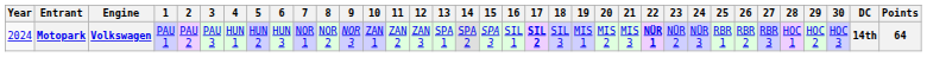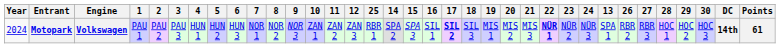 <table class="wikitable" style="text-align:center; font-size:85%">
 <tr>
 <th>Year</th>
 <th>Entrant</th>
 <th>Engine</th>
 <th>1</th>
 <th>2</th>
 <th>3</th>
 <th>4</th>
 <th>5</th>
 <th>6</th>
 <th>7</th>
 <th>8</th>
 <th>9</th>
 <th>10</th>
 <th>11</th>
 <th>12</th>
-<th>13</th>
+<th>25</th>
 <th>14</th>
 <th>15</th>
 <th>16</th>
 <th>17</th>
 <th>18</th>
 <th>19</th>
 <th>20</th>
 <th>21</th>
 <th>22</th>
 <th>23</th>
 <th>24</th>
-<th>25</th>
+<th>13</th>
 <th>26</th>
 <th>27</th>
 <th>28</th>
 <th>29</th>
 <th>30</th>
 <th>DC</th>
 <th>Points</th>
 </tr>
 <tr>
 <td><a href='#'>2024</a></td>
 <th><a href='#'>Motopark</a></th>
 <th><a href='#'>Volkswagen</a></th>
 <td style="background:#CFCFFF;"><a href='#'>PAU<br>1</a><br></td>
 <td style="background:#EFCFFF;"><a href='#'>PAU<br>2</a><br></td>
 <td style="background:#DFFFDF;"><a href='#'>PAU<br>3</a><br></td>
 <td style="background:#DFFFDF;"><a href='#'>HUN<br>1</a><br></td>
 <td style="background:#CFCFFF;"><a href='#'>HUN<br>2</a><br></td>
 <td style="background:#DFFFDF;"><a href='#'>HUN<br>3</a><br></td>
 <td style="background:#CFCFFF;"><a href='#'>NOR<br>1</a><br></td>
 <td style="background:#DFFFDF;"><a href='#'>NOR<br>2</a><br></td>
 <td style="background:#CFCFFF;"><em><a href='#'>NOR<br>3</a></em><br></td>
 <td style="background:#CFCFFF;"><a href='#'>ZAN<br>1</a><br></td>
 <td style="background:#DFFFDF;"><a href='#'>ZAN<br>2</a><br></td>
 <td style="background:#DFFFDF;"><a href='#'>ZAN<br>3</a><br></td>
-<td style="background:#DFFFDF;"><a href='#'>SPA<br>1</a><br></td>
+<td style="background:#DFFFDF;"><a href='#'>RBR<br>1</a><br></td>
 <td style="background:#DFDFDF;"><a href='#'>SPA<br>2</a><br></td>
 <td style="background:#DFFFDF;"><em><a href='#'>SPA<br>3</a></em><br></td>
 <td style="background:#DFFFDF;"><a href='#'>SIL<br>1</a><br></td>
 <td style="background:#EFCFFF;"><strong><a href='#'>SIL<br>2</a></strong><br></td>
 <td style="background:#CFCFFF;"><a href='#'>SIL<br>3</a><br></td>
 <td style="background:#CFCFFF;"><a href='#'>MIS<br>1</a><br></td>
 <td style="background:#DFFFDF;"><a href='#'>MIS<br>2</a><br></td>
 <td style="background:#DFFFDF;"><a href='#'>MIS<br>3</a><br></td>
 <td style="background:#EFCFFF;"><strong><a href='#'>NÜR<br>1</a><br></strong></td>
 <td style="background:#CFCFFF;"><a href='#'>NÜR<br>2</a><br></td>
 <td style="background:#CFCFFF;"><a href='#'>NÜR<br>3</a><br></td>
-<td style="background:#DFFFDF;"><a href='#'>RBR<br>1</a><br></td>
+<td style="background:#DFFFDF;"><a href='#'>SPA<br>1</a><br></td>
 <td style="background:#DFFFDF;"><a href='#'>RBR<br>2</a><br></td>
 <td style="background:#CFCFFF;"><a href='#'>RBR<br>3</a><br></td>
 <td style="background:#EFCFFF;"><a href='#'>HOC<br>1</a><br></td>
 <td style="background:#DFFFDF;"><a href='#'>HOC<br>2</a><br></td>
 <td style="background:#CFCFFF;"><a href='#'>HOC<br>3</a><br></td>
 <th>14th</th>
-<th>64</th>
+<th>61</th>
 </tr>
 </table>
